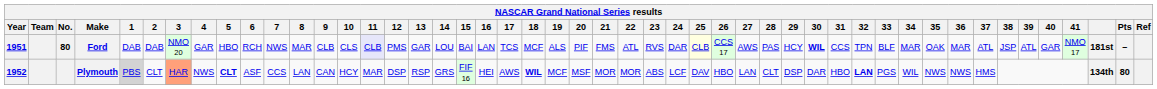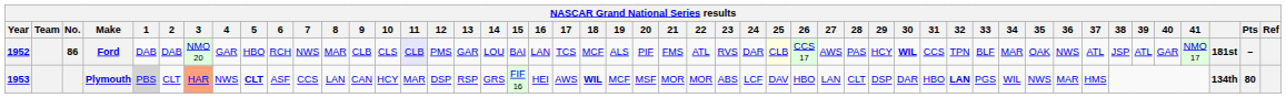 <table class="wikitable" style="text-align:center; font-size:75%">
 <tr>
 <th colspan="69"><a href='#'>NASCAR Grand National Series</a> results</th>
 </tr>
 <tr>
 <th>Year</th>
 <th>Team</th>
 <th>No.</th>
 <th>Make</th>
 <th>1</th>
 <th>2</th>
 <th>3</th>
 <th>4</th>
 <th>5</th>
 <th>6</th>
 <th>7</th>
 <th>8</th>
 <th>9</th>
 <th>10</th>
 <th>11</th>
 <th>12</th>
 <th>13</th>
 <th>14</th>
 <th>15</th>
 <th>16</th>
 <th>17</th>
 <th>18</th>
 <th>19</th>
 <th>20</th>
 <th>21</th>
 <th>22</th>
 <th>23</th>
 <th>24</th>
 <th>25</th>
 <th>26</th>
 <th>27</th>
 <th>28</th>
 <th>29</th>
 <th>30</th>
 <th>31</th>
 <th>32</th>
 <th>33</th>
 <th>34</th>
 <th>35</th>
 <th>36</th>
 <th>37</th>
 <th>38</th>
 <th>39</th>
 <th>40</th>
 <th>41</th>
 <th></th>
 <th>Pts</th>
 <th>Ref</th>
 </tr>
 <tr>
-<th><a href='#'>1951</a></th>
+<th><a href='#'>1952</a></th>
 <th></th>
-<th>80</th>
+<th>86</th>
 <th><a href='#'>Ford</a></th>
 <td><a href='#'>DAB</a></td>
 <td><a href='#'>DAB</a></td>
 <td style="background:#DFFFDF;"><a href='#'>NMO</a><br><small>20</small></td>
 <td><a href='#'>GAR</a></td>
 <td><a href='#'>HBO</a></td>
 <td><a href='#'>RCH</a></td>
 <td><a href='#'>NWS</a></td>
 <td><a href='#'>MAR</a></td>
 <td><a href='#'>CLB</a></td>
 <td><a href='#'>CLS</a></td>
 <td style="background: lavender;"><a href='#'>CLB</a></td>
 <td><a href='#'>PMS</a></td>
 <td><a href='#'>GAR</a></td>
 <td><a href='#'>LOU</a></td>
 <td><a href='#'>BAI</a></td>
 <td><a href='#'>LAN</a></td>
 <td><a href='#'>TCS</a></td>
 <td><a href='#'>MCF</a></td>
 <td><a href='#'>ALS</a></td>
 <td><a href='#'>PIF</a></td>
 <td><a href='#'>FMS</a></td>
 <td><a href='#'>ATL</a></td>
 <td><a href='#'>RVS</a></td>
 <td><a href='#'>DAR</a></td>
 <td style="background: lightyellow;"><a href='#'>CLB</a></td>
 <td style="background:#DFFFDF;"><a href='#'>CCS</a><br><small>17</small></td>
 <td><a href='#'>AWS</a></td>
 <td><a href='#'>PAS</a></td>
 <td><a href='#'>HCY</a></td>
 <td><strong><a href='#'>WIL</a></strong></td>
 <td><a href='#'>CCS</a></td>
 <td><a href='#'>TPN</a></td>
 <td><a href='#'>BLF</a></td>
 <td><a href='#'>MAR</a></td>
 <td><a href='#'>OAK</a></td>
-<td><a href='#'>MAR</a></td>
+<td><a href='#'>NWS</a></td>
 <td><a href='#'>ATL</a></td>
 <td><a href='#'>JSP</a></td>
 <td><a href='#'>ATL</a></td>
 <td><a href='#'>GAR</a></td>
 <td style="background:#DFFFDF;"><a href='#'>NMO</a><br><small>17</small></td>
 <th>181st</th>
 <th>–</th>
 <th></th>
 </tr>
 <tr>
-<th><a href='#'>1952</a></th>
+<th><a href='#'>1953</a></th>
 <th></th>
 <th></th>
 <th><a href='#'>Plymouth</a></th>
 <td style="background: lightgrey;"><a href='#'>PBS</a></td>
 <td><a href='#'>CLT</a></td>
 <td style="background: lightsalmon;"><a href='#'>HAR</a></td>
 <td><a href='#'>NWS</a></td>
 <td><strong><a href='#'>CLT</a></strong></td>
 <td><a href='#'>ASF</a></td>
 <td><a href='#'>CCS</a></td>
 <td><a href='#'>LAN</a></td>
 <td><a href='#'>CAN</a></td>
 <td><a href='#'>HCY</a></td>
 <td><a href='#'>MAR</a></td>
 <td><a href='#'>DSP</a></td>
 <td><a href='#'>RSP</a></td>
 <td><a href='#'>GRS</a></td>
 <td style="background:#DFFFDF;"><a href='#'>FIF</a><br><small>16</small></td>
 <td><a href='#'>HEI</a></td>
 <td><a href='#'>AWS</a></td>
 <td><strong><a href='#'>WIL</a></strong></td>
 <td><a href='#'>MCF</a></td>
 <td><a href='#'>MSF</a></td>
 <td><a href='#'>MOR</a></td>
 <td><a href='#'>MOR</a></td>
 <td><a href='#'>ABS</a></td>
 <td><a href='#'>LCF</a></td>
 <td><a href='#'>DAV</a></td>
 <td><a href='#'>HBO</a></td>
 <td><a href='#'>LAN</a></td>
 <td><a href='#'>CLT</a></td>
 <td><a href='#'>DSP</a></td>
 <td><a href='#'>DAR</a></td>
 <td><a href='#'>HBO</a></td>
 <td><strong><a href='#'>LAN</a></strong></td>
 <td><a href='#'>PGS</a></td>
 <td><a href='#'>WIL</a></td>
 <td><a href='#'>NWS</a></td>
-<td><a href='#'>NWS</a></td>
+<td><a href='#'>MAR</a></td>
 <td><a href='#'>HMS</a></td>
 <td colspan=4></td>
 <th>134th</th>
 <th>80</th>
 <th></th>
 </tr>
 </table>
